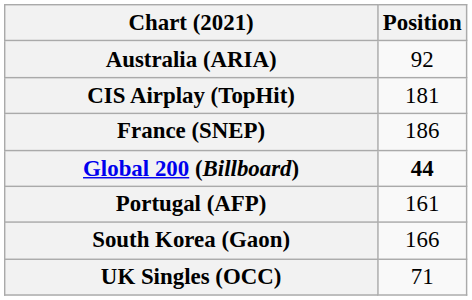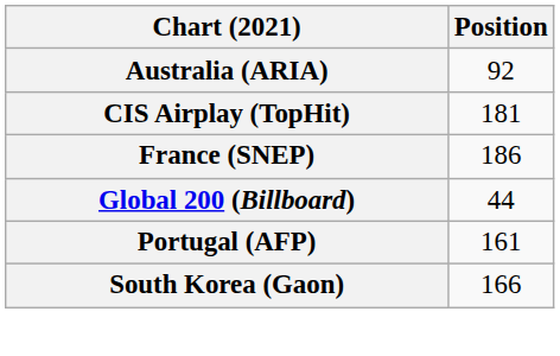 <table class="wikitable sortable plainrowheaders" style="text-align:center">
 <tr>
 <th style="width: 190pt;">Chart (2021)</th>
 <th>Position</th>
 </tr>
 <tr>
 <th scope="row">Australia (ARIA)</th>
 <td>92</td>
 </tr>
 <tr>
 <th scope="row">CIS Airplay (TopHit)</th>
 <td>181</td>
 </tr>
 <tr>
 <th scope="row">France (SNEP)</th>
 <td>186</td>
 </tr>
 <tr>
 <th scope="row"><a href='#'>Global 200</a> (<em>Billboard</em>)</th>
-<td><strong>44</strong></td>
+<td>44</td>
 </tr>
 <tr>
 <th scope="row">Portugal (AFP)</th>
 <td>161</td>
 </tr>
 <tr>
 <th scope="row">South Korea (Gaon)</th>
 <td>166</td>
 </tr>
-<tr>
-<th scope="row">UK Singles (OCC)</th>
-<td>71</td>
-</tr>
 </table>
